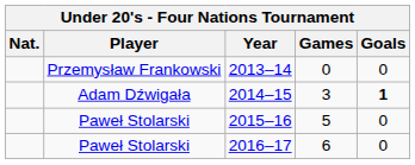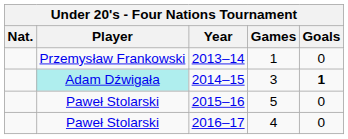 <table class="wikitable" style="text-align: center">
 <tr>
 <th colspan=5>Under 20's - Four Nations Tournament</th>
 </tr>
 <tr>
 <th>Nat.</th>
 <th>Player</th>
 <th>Year</th>
 <th>Games</th>
 <th>Goals</th>
 </tr>
 <tr>
 <td></td>
 <td><a href='#'>Przemysław Frankowski</a></td>
 <td><a href='#'>2013–14</a></td>
-<td>0</td>
+<td>1</td>
 <td>0</td>
 </tr>
 <tr>
 <td></td>
-<td><a href='#'>Adam Dźwigała</a></td>
+<td style="background: paleturquoise;"><a href='#'>Adam Dźwigała</a></td>
 <td><a href='#'>2014–15</a></td>
 <td>3</td>
 <td><strong>1</strong></td>
 </tr>
 <tr>
 <td></td>
 <td><a href='#'>Paweł Stolarski</a></td>
 <td><a href='#'>2015–16</a></td>
 <td>5</td>
 <td>0</td>
 </tr>
 <tr>
 <td></td>
 <td><a href='#'>Paweł Stolarski</a></td>
 <td><a href='#'>2016–17</a></td>
-<td>6</td>
+<td>4</td>
 <td>0</td>
 </tr>
 </table>
